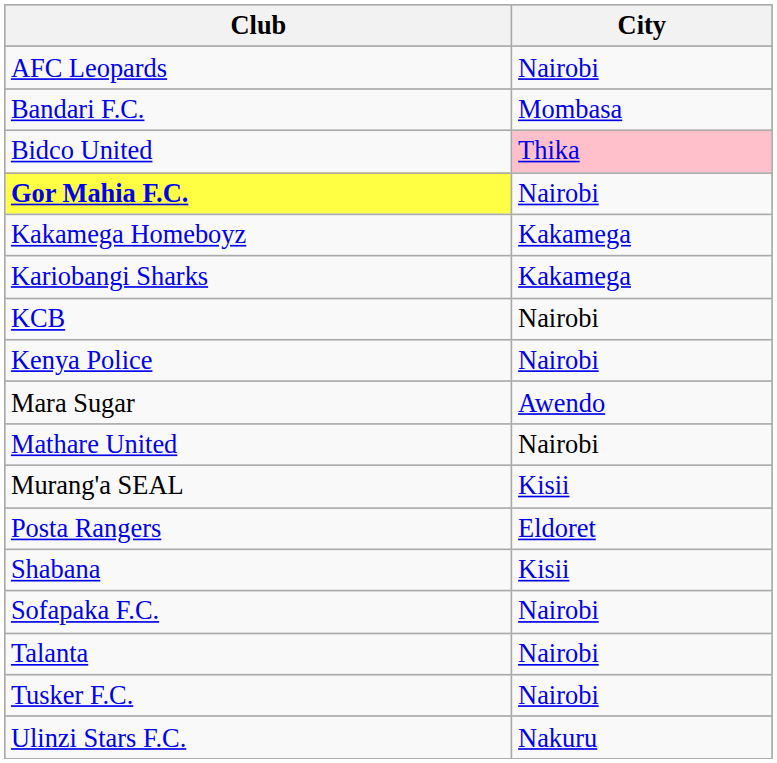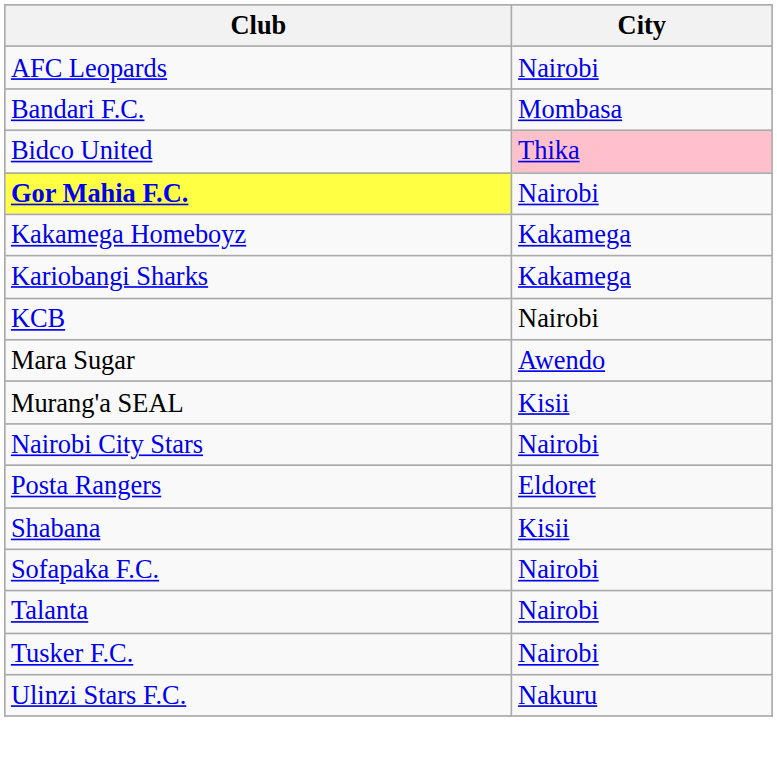 <table class="wikitable sortable">
 <tr>
 <th width="300px">Club</th>
 <th width="150px">City</th>
 </tr>
 <tr>
 <td><a href='#'>AFC Leopards</a></td>
 <td><a href='#'>Nairobi</a></td>
 </tr>
 <tr>
 <td><a href='#'>Bandari F.C.</a></td>
 <td><a href='#'>Mombasa</a></td>
 </tr>
 <tr>
 <td><a href='#'>Bidco United</a></td>
 <td style="background: pink;"><a href='#'>Thika</a></td>
 </tr>
 <tr>
 <td bgcolor=#ffff44><strong><a href='#'>Gor Mahia F.C.</a></strong></td>
 <td><a href='#'>Nairobi</a></td>
 </tr>
 <tr>
 <td><a href='#'>Kakamega Homeboyz</a></td>
 <td><a href='#'>Kakamega</a></td>
 </tr>
 <tr>
 <td><a href='#'>Kariobangi Sharks</a></td>
 <td><a href='#'>Kakamega</a></td>
 </tr>
 <tr>
 <td><a href='#'>KCB</a></td>
 <td>Nairobi</td>
 </tr>
 <tr>
-<td><a href='#'>Kenya Police</a></td>
-<td><a href='#'>Nairobi</a></td>
-</tr>
-<tr>
 <td>Mara Sugar</td>
 <td><a href='#'>Awendo</a></td>
 </tr>
 <tr>
-<td><a href='#'>Mathare United</a></td>
-<td>Nairobi</td>
+<td>Murang'a SEAL</td>
+<td><a href='#'>Kisii</a></td>
 </tr>
 <tr>
-<td>Murang'a SEAL</td>
-<td><a href='#'>Kisii</a></td>
+<td><a href='#'>Nairobi City Stars</a></td>
+<td><a href='#'>Nairobi</a></td>
 </tr>
 <tr>
 <td><a href='#'>Posta Rangers</a></td>
 <td><a href='#'>Eldoret</a></td>
 </tr>
 <tr>
 <td><a href='#'>Shabana</a></td>
 <td><a href='#'>Kisii</a></td>
 </tr>
 <tr>
 <td><a href='#'>Sofapaka F.C.</a></td>
 <td><a href='#'>Nairobi</a></td>
 </tr>
 <tr>
 <td><a href='#'>Talanta</a></td>
 <td><a href='#'>Nairobi</a></td>
 </tr>
 <tr>
 <td><a href='#'>Tusker F.C.</a></td>
 <td><a href='#'>Nairobi</a></td>
 </tr>
 <tr>
 <td><a href='#'>Ulinzi Stars F.C.</a></td>
 <td><a href='#'>Nakuru</a></td>
 </tr>
 </table>
